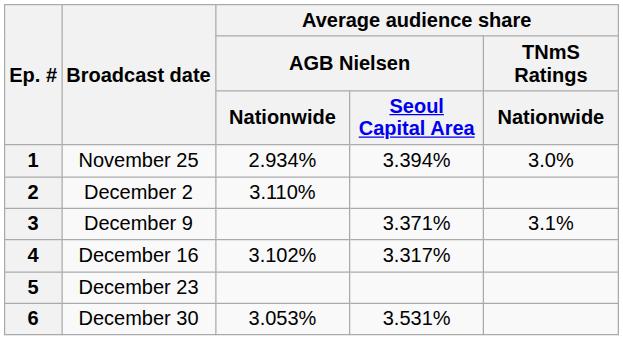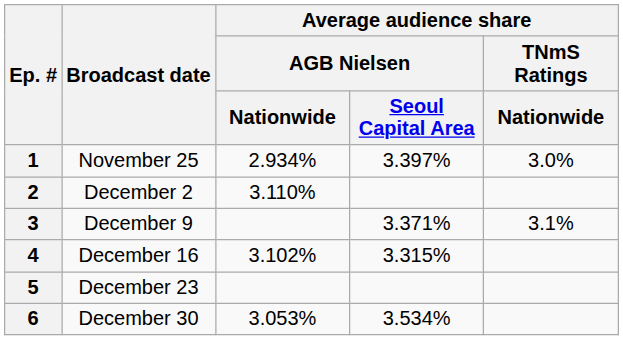 <table class="wikitable" style="text-align:center">
 <tr>
 <th rowspan="3">Ep. #</th>
 <th rowspan="3">Broadcast date</th>
 <th colspan="3">Average audience share</th>
 </tr>
 <tr>
 <th colspan="2">AGB Nielsen</th>
 <th colspan="1">TNmS Ratings</th>
 </tr>
 <tr>
 <th width=100>Nationwide</th>
 <th width=100><a href='#'>Seoul Capital Area</a></th>
 <th width=100>Nationwide</th>
 </tr>
 <tr>
 <th>1</th>
 <td>November 25</td>
 <td>2.934%</td>
-<td>3.394%</td>
+<td>3.397%</td>
 <td>3.0%</td>
 </tr>
 <tr>
 <th>2</th>
 <td>December 2</td>
 <td>3.110%</td>
 <td></td>
 <td></td>
 </tr>
 <tr>
 <th>3</th>
 <td>December 9</td>
 <td></td>
 <td>3.371%</td>
 <td>3.1%</td>
 </tr>
 <tr>
 <th>4</th>
 <td>December 16</td>
 <td>3.102%</td>
-<td>3.317%</td>
+<td>3.315%</td>
 <td></td>
 </tr>
 <tr>
 <th>5</th>
 <td>December 23</td>
 <td></td>
 <td></td>
 <td></td>
 </tr>
 <tr>
 <th>6</th>
 <td>December 30</td>
 <td>3.053%</td>
-<td>3.531%</td>
+<td>3.534%</td>
 <td></td>
 </tr>
 </table>
